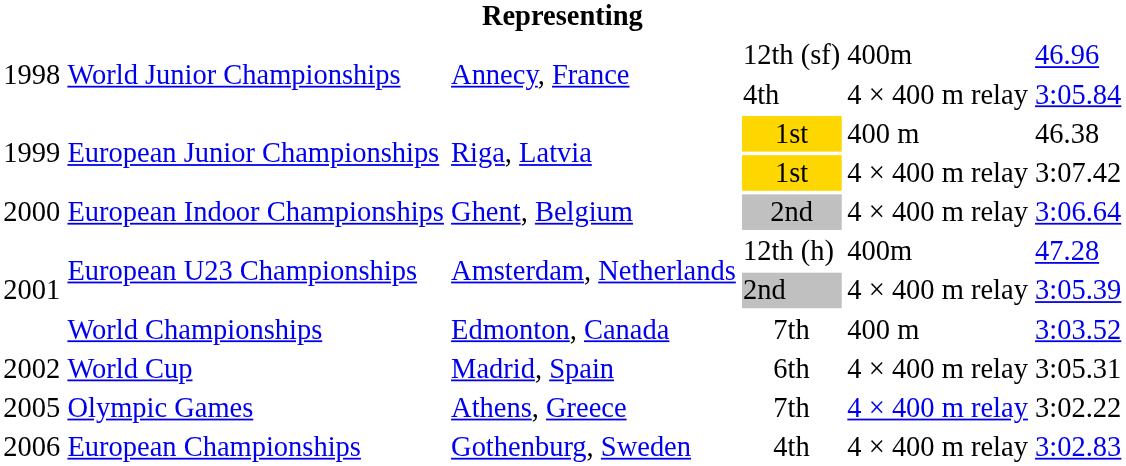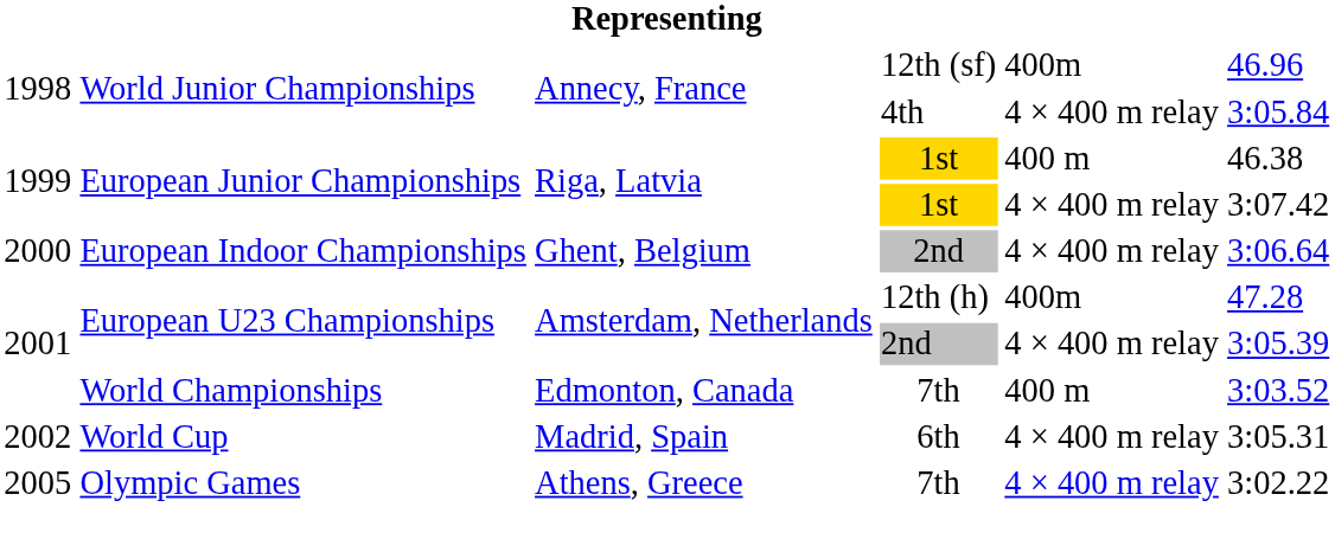 <table>
 <tr>
 <th colspan="6">Representing </th>
 </tr>
 <tr>
 <td rowspan=2>1998</td>
 <td rowspan=2><a href='#'>World Junior Championships</a></td>
 <td rowspan=2><a href='#'>Annecy</a>, <a href='#'>France</a></td>
 <td>12th (sf)</td>
 <td>400m</td>
 <td><a href='#'>46.96</a></td>
 </tr>
 <tr>
 <td>4th</td>
 <td>4 × 400 m relay</td>
 <td><a href='#'>3:05.84</a></td>
 </tr>
 <tr>
 <td rowspan=2>1999</td>
 <td rowspan=2><a href='#'>European Junior Championships</a></td>
 <td rowspan=2><a href='#'>Riga</a>, <a href='#'>Latvia</a></td>
 <td bgcolor="gold" align="center">1st</td>
 <td>400 m</td>
 <td>46.38</td>
 </tr>
 <tr>
 <td bgcolor="gold" align="center">1st</td>
 <td>4 × 400 m relay</td>
 <td>3:07.42</td>
 </tr>
 <tr>
 <td>2000</td>
 <td><a href='#'>European Indoor Championships</a></td>
 <td><a href='#'>Ghent</a>, <a href='#'>Belgium</a></td>
 <td bgcolor="silver" align="center">2nd</td>
 <td>4 × 400 m relay</td>
 <td><a href='#'>3:06.64</a></td>
 </tr>
 <tr>
 <td rowspan=3>2001</td>
 <td rowspan=2><a href='#'>European U23 Championships</a></td>
 <td rowspan=2><a href='#'>Amsterdam</a>, <a href='#'>Netherlands</a></td>
 <td>12th (h)</td>
 <td>400m</td>
 <td><a href='#'>47.28</a></td>
 </tr>
 <tr>
 <td bgcolor=silver>2nd</td>
 <td>4 × 400 m relay</td>
 <td><a href='#'>3:05.39</a></td>
 </tr>
 <tr>
 <td><a href='#'>World Championships</a></td>
 <td><a href='#'>Edmonton</a>, <a href='#'>Canada</a></td>
 <td align="center">7th</td>
 <td>400 m</td>
 <td><a href='#'>3:03.52</a></td>
 </tr>
 <tr>
 <td>2002</td>
 <td><a href='#'>World Cup</a></td>
 <td><a href='#'>Madrid</a>, <a href='#'>Spain</a></td>
 <td align="center">6th</td>
 <td>4 × 400 m relay</td>
 <td>3:05.31</td>
 </tr>
 <tr>
 <td>2005</td>
 <td><a href='#'>Olympic Games</a></td>
 <td><a href='#'>Athens</a>, <a href='#'>Greece</a></td>
 <td align="center">7th</td>
 <td><a href='#'>4 × 400 m relay</a></td>
 <td>3:02.22</td>
 </tr>
-<tr>
-<td>2006</td>
-<td><a href='#'>European Championships</a></td>
-<td><a href='#'>Gothenburg</a>, <a href='#'>Sweden</a></td>
-<td align="center">4th</td>
-<td>4 × 400 m relay</td>
-<td><a href='#'>3:02.83</a></td>
-</tr>
 </table>
